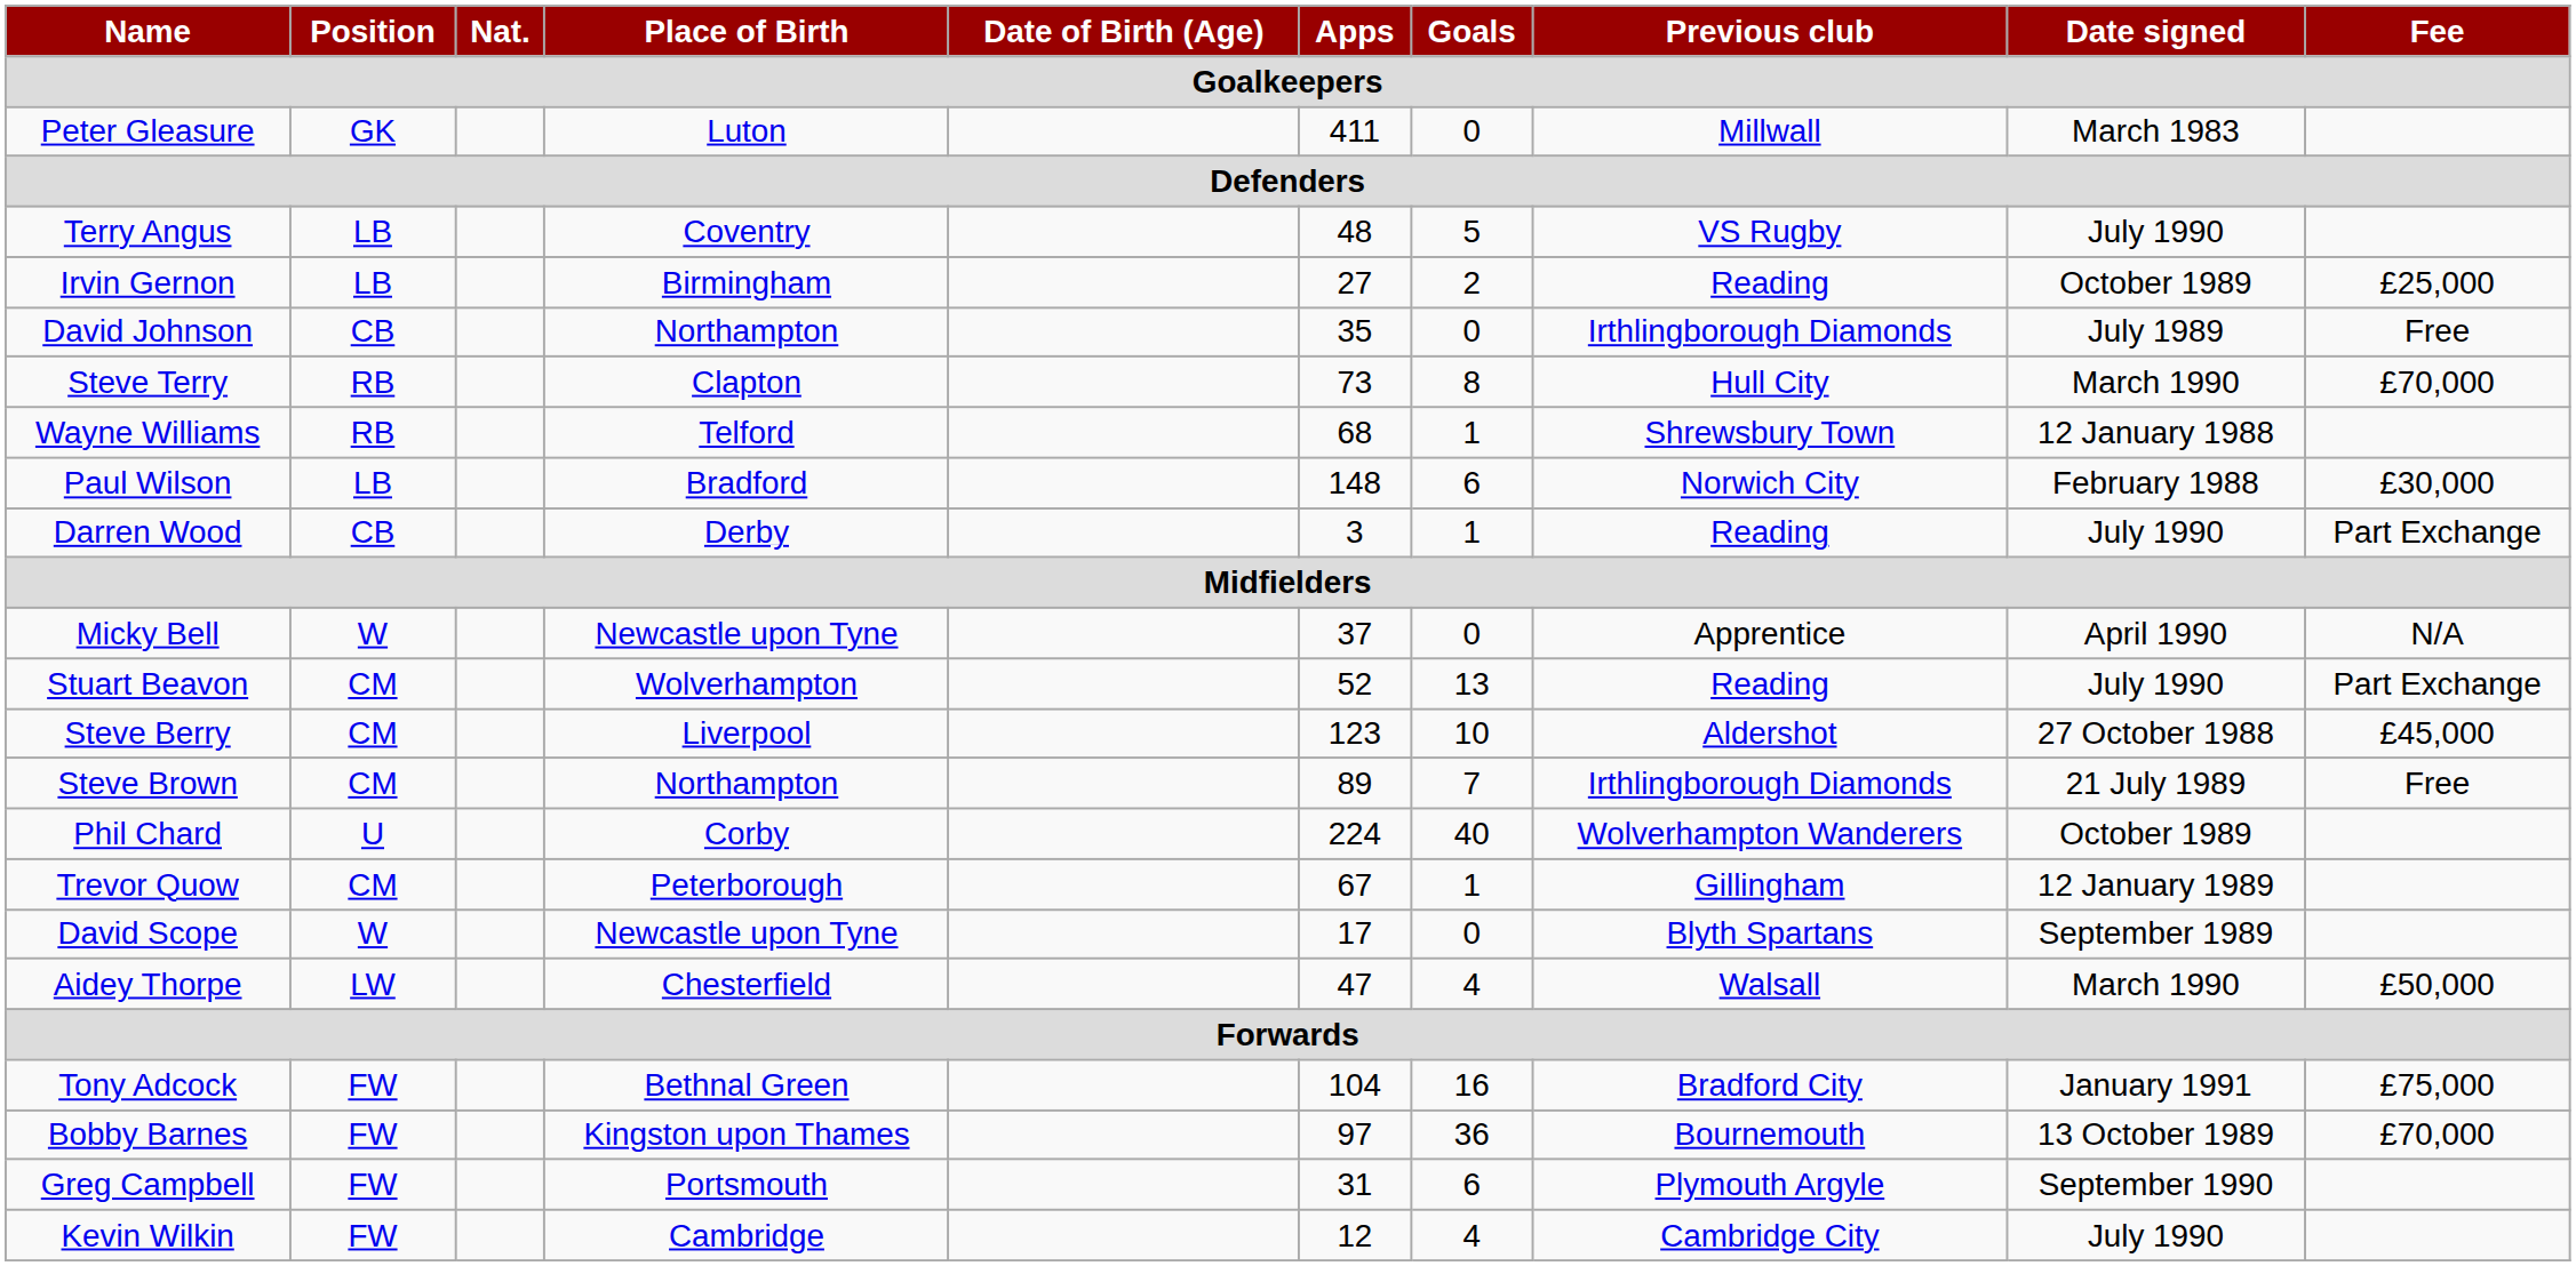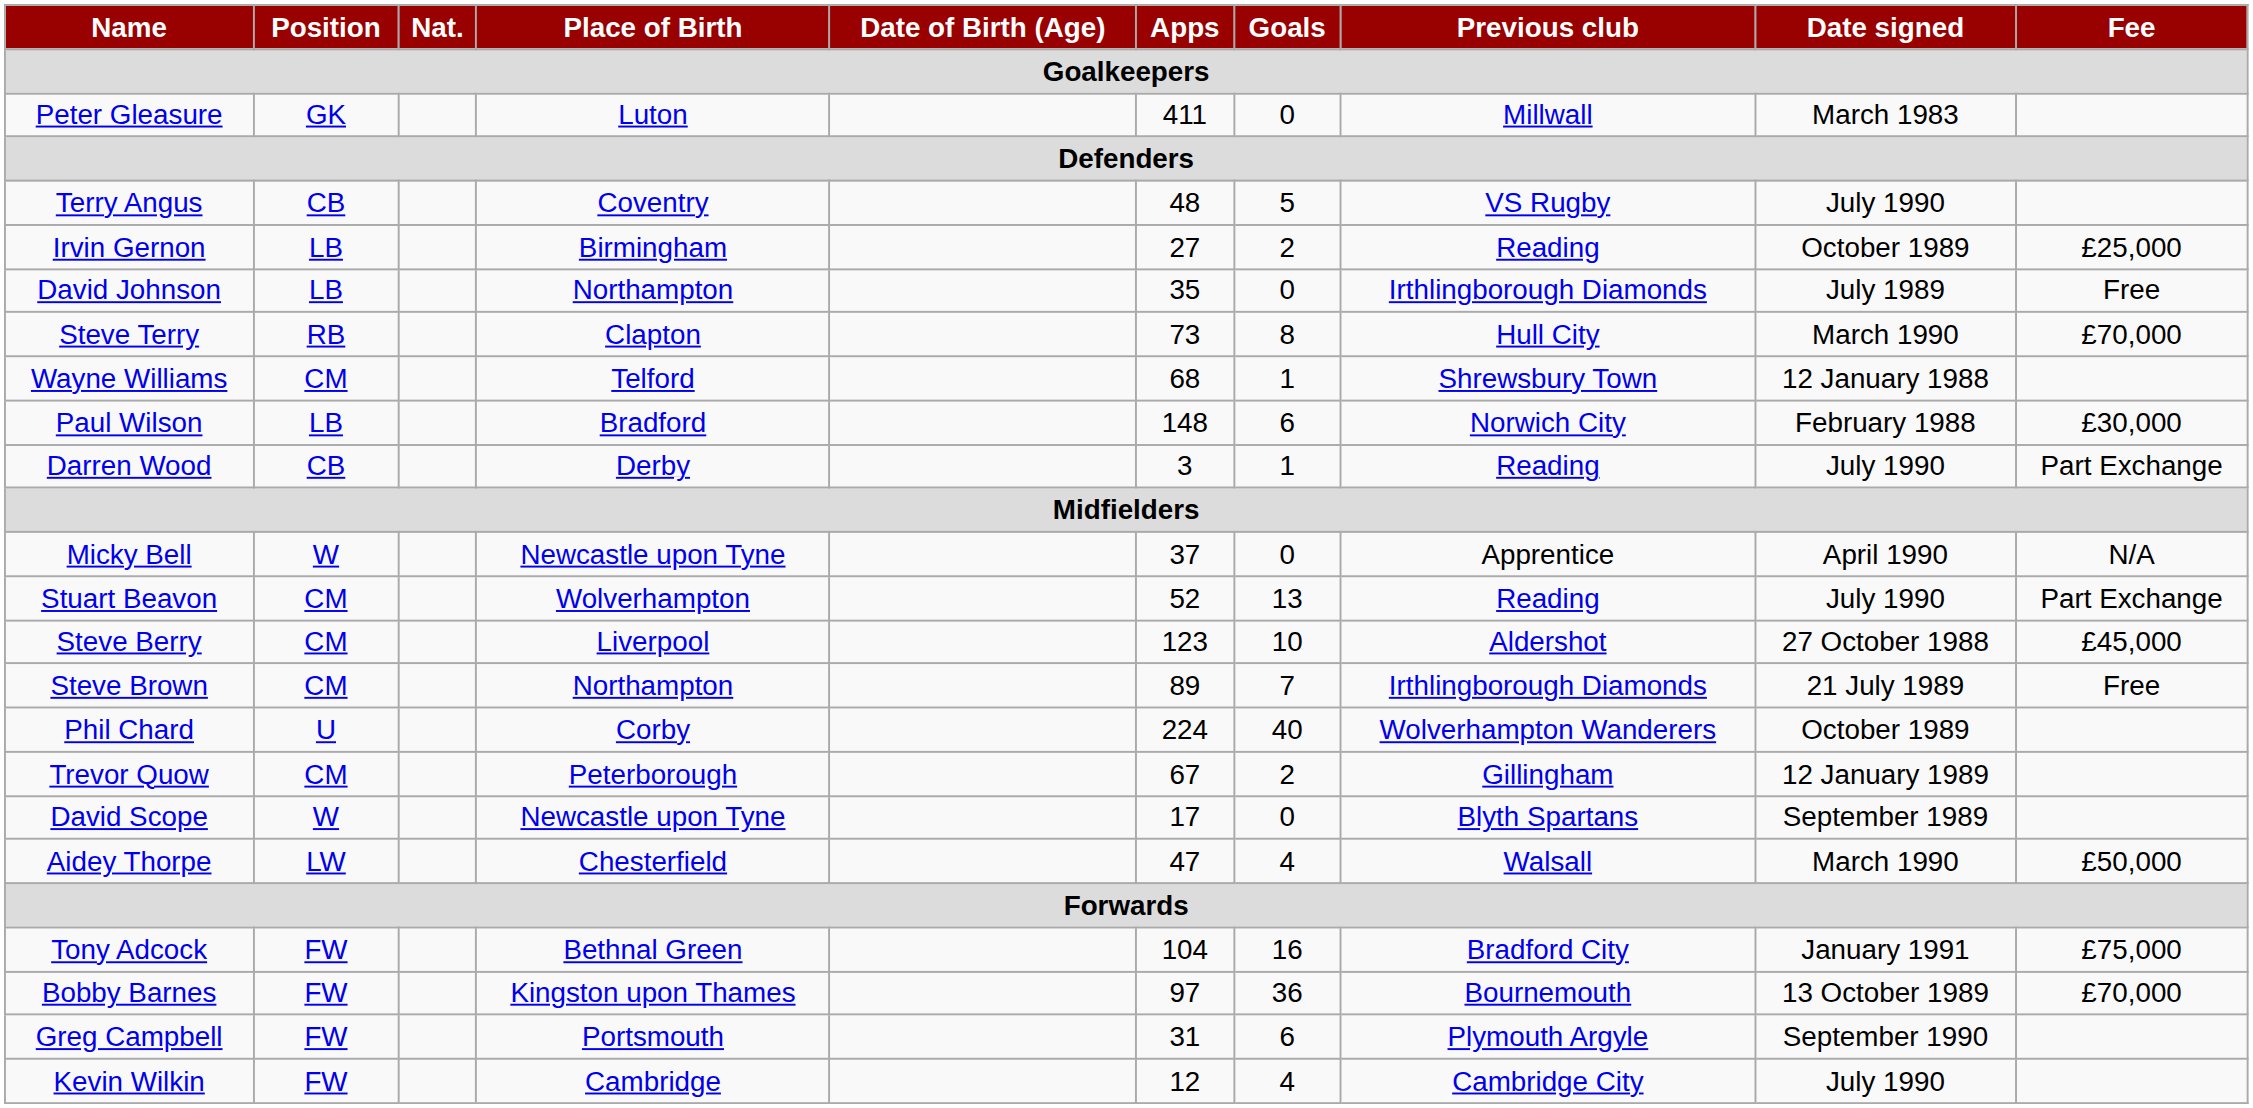 <table class="wikitable" style="text-align:center; font-size:90%; width:92%;">
 <tr>
 <th style="background:#900; color:#FFF; text-align:center;">Name</th>
 <th style="background:#900; color:#FFF; text-align:center;">Position</th>
 <th style="background:#900; color:#FFF; text-align:center;">Nat.</th>
 <th style="background:#900; color:#FFF; text-align:center;">Place of Birth</th>
 <th style="background:#900; color:#FFF; text-align:center;">Date of Birth (Age)</th>
 <th style="background:#900; color:#FFF; text-align:center;">Apps</th>
 <th style="background:#900; color:#FFF; text-align:center;">Goals</th>
 <th style="background:#900; color:#FFF; text-align:center;">Previous club</th>
 <th style="background:#900; color:#FFF; text-align:center;">Date signed</th>
 <th style="background:#900; color:#FFF; text-align:center;">Fee</th>
 </tr>
 <tr>
 <th colspan="12" style="background:#dcdcdc; text-align:center;">Goalkeepers</th>
 </tr>
 <tr>
 <td><a href='#'>Peter Gleasure</a></td>
 <td><a href='#'>GK</a></td>
 <td></td>
 <td><a href='#'>Luton</a></td>
 <td></td>
 <td>411</td>
 <td>0</td>
 <td><a href='#'>Millwall</a></td>
 <td>March 1983</td>
 <td></td>
 </tr>
 <tr>
 <th colspan="12" style="background:#dcdcdc; text-align:center;">Defenders</th>
 </tr>
 <tr>
 <td><a href='#'>Terry Angus</a></td>
-<td><a href='#'>LB</a></td>
+<td><a href='#'>CB</a></td>
 <td></td>
 <td><a href='#'>Coventry</a></td>
 <td></td>
 <td>48</td>
 <td>5</td>
 <td><a href='#'>VS Rugby</a></td>
 <td>July 1990</td>
 <td></td>
 </tr>
 <tr>
 <td><a href='#'>Irvin Gernon</a></td>
 <td><a href='#'>LB</a></td>
 <td></td>
 <td><a href='#'>Birmingham</a></td>
 <td></td>
 <td>27</td>
 <td>2</td>
 <td><a href='#'>Reading</a></td>
 <td>October 1989</td>
 <td>£25,000</td>
 </tr>
 <tr>
 <td><a href='#'>David Johnson</a></td>
-<td><a href='#'>CB</a></td>
+<td><a href='#'>LB</a></td>
 <td></td>
 <td><a href='#'>Northampton</a></td>
 <td></td>
 <td>35</td>
 <td>0</td>
 <td><a href='#'>Irthlingborough Diamonds</a></td>
 <td>July 1989</td>
 <td>Free</td>
 </tr>
 <tr>
 <td><a href='#'>Steve Terry</a></td>
 <td><a href='#'>RB</a></td>
 <td></td>
 <td><a href='#'>Clapton</a></td>
 <td></td>
 <td>73</td>
 <td>8</td>
 <td><a href='#'>Hull City</a></td>
 <td>March 1990</td>
 <td>£70,000</td>
 </tr>
 <tr>
 <td><a href='#'>Wayne Williams</a></td>
-<td><a href='#'>RB</a></td>
+<td><a href='#'>CM</a></td>
 <td></td>
 <td><a href='#'>Telford</a></td>
 <td></td>
 <td>68</td>
 <td>1</td>
 <td><a href='#'>Shrewsbury Town</a></td>
 <td>12 January 1988</td>
 <td></td>
 </tr>
 <tr>
 <td><a href='#'>Paul Wilson</a></td>
 <td><a href='#'>LB</a></td>
 <td></td>
 <td><a href='#'>Bradford</a></td>
 <td></td>
 <td>148</td>
 <td>6</td>
 <td><a href='#'>Norwich City</a></td>
 <td>February 1988</td>
 <td>£30,000</td>
 </tr>
 <tr>
 <td><a href='#'>Darren Wood</a></td>
 <td><a href='#'>CB</a></td>
 <td></td>
 <td><a href='#'>Derby</a></td>
 <td></td>
 <td>3</td>
 <td>1</td>
 <td><a href='#'>Reading</a></td>
 <td>July 1990</td>
 <td>Part Exchange</td>
 </tr>
 <tr>
 <th colspan="12" style="background:#dcdcdc; text-align:center;">Midfielders</th>
 </tr>
 <tr>
 <td><a href='#'>Micky Bell</a></td>
 <td><a href='#'>W</a></td>
 <td></td>
 <td><a href='#'>Newcastle upon Tyne</a></td>
 <td></td>
 <td>37</td>
 <td>0</td>
 <td>Apprentice</td>
 <td>April 1990</td>
 <td>N/A</td>
 </tr>
 <tr>
 <td><a href='#'>Stuart Beavon</a></td>
 <td><a href='#'>CM</a></td>
 <td></td>
 <td><a href='#'>Wolverhampton</a></td>
 <td></td>
 <td>52</td>
 <td>13</td>
 <td><a href='#'>Reading</a></td>
 <td>July 1990</td>
 <td>Part Exchange</td>
 </tr>
 <tr>
 <td><a href='#'>Steve Berry</a></td>
 <td><a href='#'>CM</a></td>
 <td></td>
 <td><a href='#'>Liverpool</a></td>
 <td></td>
 <td>123</td>
 <td>10</td>
 <td><a href='#'>Aldershot</a></td>
 <td>27 October 1988</td>
 <td>£45,000</td>
 </tr>
 <tr>
 <td><a href='#'>Steve Brown</a></td>
 <td><a href='#'>CM</a></td>
 <td></td>
 <td><a href='#'>Northampton</a></td>
 <td></td>
 <td>89</td>
 <td>7</td>
 <td><a href='#'>Irthlingborough Diamonds</a></td>
 <td>21 July 1989</td>
 <td>Free</td>
 </tr>
 <tr>
 <td><a href='#'>Phil Chard</a></td>
 <td><a href='#'>U</a></td>
 <td></td>
 <td><a href='#'>Corby</a></td>
 <td></td>
 <td>224</td>
 <td>40</td>
 <td><a href='#'>Wolverhampton Wanderers</a></td>
 <td>October 1989</td>
 <td></td>
 </tr>
 <tr>
 <td><a href='#'>Trevor Quow</a></td>
 <td><a href='#'>CM</a></td>
 <td></td>
 <td><a href='#'>Peterborough</a></td>
 <td></td>
 <td>67</td>
-<td>1</td>
+<td>2</td>
 <td><a href='#'>Gillingham</a></td>
 <td>12 January 1989</td>
 <td></td>
 </tr>
 <tr>
 <td><a href='#'>David Scope</a></td>
 <td><a href='#'>W</a></td>
 <td></td>
 <td><a href='#'>Newcastle upon Tyne</a></td>
 <td></td>
 <td>17</td>
 <td>0</td>
 <td><a href='#'>Blyth Spartans</a></td>
 <td>September 1989</td>
 <td></td>
 </tr>
 <tr>
 <td><a href='#'>Aidey Thorpe</a></td>
 <td><a href='#'>LW</a></td>
 <td></td>
 <td><a href='#'>Chesterfield</a></td>
 <td></td>
 <td>47</td>
 <td>4</td>
 <td><a href='#'>Walsall</a></td>
 <td>March 1990</td>
 <td>£50,000</td>
 </tr>
 <tr>
 <th colspan="12" style="background:#dcdcdc; text-align:center;">Forwards</th>
 </tr>
 <tr>
 <td><a href='#'>Tony Adcock</a></td>
 <td><a href='#'>FW</a></td>
 <td></td>
 <td><a href='#'>Bethnal Green</a></td>
 <td></td>
 <td>104</td>
 <td>16</td>
 <td><a href='#'>Bradford City</a></td>
 <td>January 1991</td>
 <td>£75,000</td>
 </tr>
 <tr>
 <td><a href='#'>Bobby Barnes</a></td>
 <td><a href='#'>FW</a></td>
 <td></td>
 <td><a href='#'>Kingston upon Thames</a></td>
 <td></td>
 <td>97</td>
 <td>36</td>
 <td><a href='#'>Bournemouth</a></td>
 <td>13 October 1989</td>
 <td>£70,000</td>
 </tr>
 <tr>
 <td><a href='#'>Greg Campbell</a></td>
 <td><a href='#'>FW</a></td>
 <td></td>
 <td><a href='#'>Portsmouth</a></td>
 <td></td>
 <td>31</td>
 <td>6</td>
 <td><a href='#'>Plymouth Argyle</a></td>
 <td>September 1990</td>
 <td></td>
 </tr>
 <tr>
 <td><a href='#'>Kevin Wilkin</a></td>
 <td><a href='#'>FW</a></td>
 <td></td>
 <td><a href='#'>Cambridge</a></td>
 <td></td>
 <td>12</td>
 <td>4</td>
 <td><a href='#'>Cambridge City</a></td>
 <td>July 1990</td>
 <td></td>
 </tr>
 </table>
